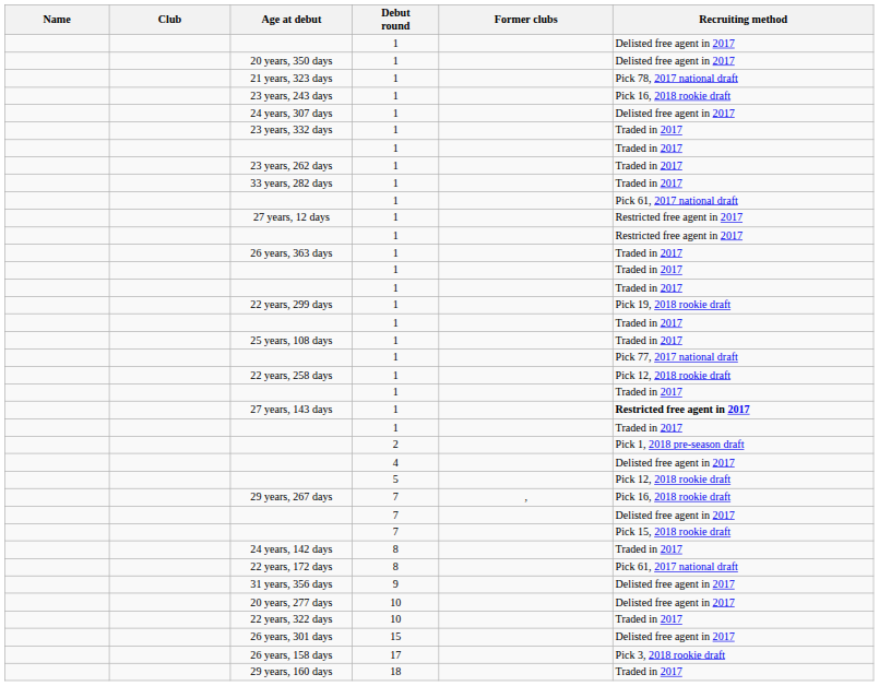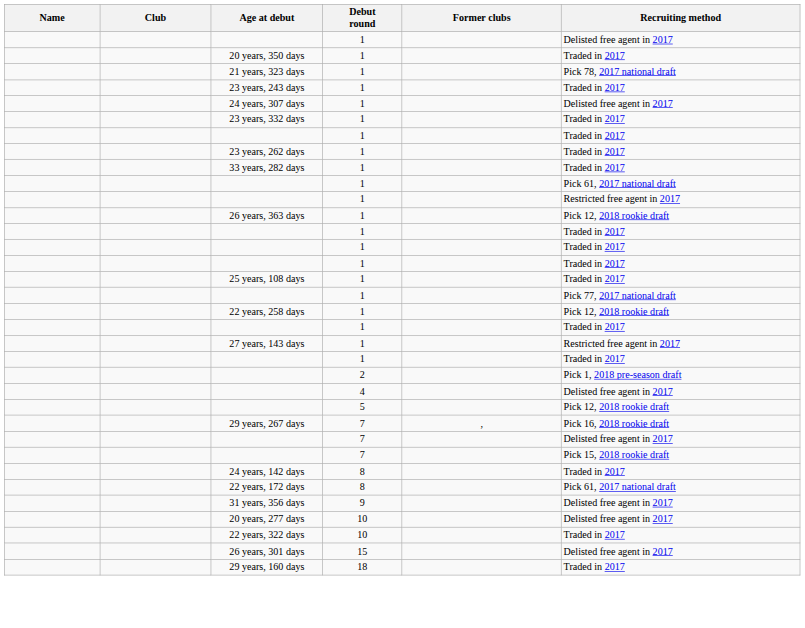 <table class="wikitable sortable" style="width:100%; text-align: center;">
 <tr style="background:#efefef;">
 <th style="width:6%;">Name</th>
 <th width=7%>Club</th>
 <th style="width:7%;">Age at debut</th>
 <th width=5%>Debut<br>round  </th>
 <th style="width:10%;">Former clubs</th>
 <th style="width:15%;">Recruiting method</th>
 </tr>
 <tr>
 <td align="left"></td>
 <td></td>
 <td></td>
 <td>1</td>
 <td></td>
 <td align="left">Delisted free agent in <a href='#'>2017</a></td>
 </tr>
 <tr>
 <td align="left"></td>
 <td></td>
 <td>20 years, 350 days</td>
 <td>1</td>
 <td></td>
-<td align="left">Delisted free agent in <a href='#'>2017</a></td>
+<td align="left">Traded in <a href='#'>2017</a></td>
 </tr>
 <tr>
 <td align="left"></td>
 <td></td>
 <td>21 years, 323 days</td>
 <td>1</td>
 <td></td>
 <td align="left">Pick 78, <a href='#'>2017 national draft</a></td>
 </tr>
 <tr>
 <td align="left"></td>
 <td></td>
 <td>23 years, 243 days</td>
 <td>1</td>
 <td></td>
-<td align="left">Pick 16, <a href='#'>2018 rookie draft</a></td>
+<td align="left">Traded in <a href='#'>2017</a></td>
 </tr>
 <tr>
 <td align="left"></td>
 <td></td>
 <td>24 years, 307 days</td>
 <td>1</td>
 <td></td>
 <td align="left">Delisted free agent in <a href='#'>2017</a></td>
 </tr>
 <tr>
 <td align="left"></td>
 <td></td>
 <td>23 years, 332 days</td>
 <td>1</td>
 <td></td>
 <td align="left">Traded in <a href='#'>2017</a></td>
 </tr>
 <tr>
 <td align="left"></td>
 <td></td>
 <td></td>
 <td>1</td>
 <td></td>
 <td align="left">Traded in <a href='#'>2017</a></td>
 </tr>
 <tr>
 <td align="left"></td>
 <td></td>
 <td>23 years, 262 days</td>
 <td>1</td>
 <td></td>
 <td align="left">Traded in <a href='#'>2017</a></td>
 </tr>
 <tr>
 <td align="left"></td>
 <td></td>
 <td>33 years, 282 days</td>
 <td>1</td>
 <td></td>
 <td align="left">Traded in <a href='#'>2017</a></td>
 </tr>
 <tr>
 <td align="left"></td>
 <td></td>
 <td></td>
 <td>1</td>
 <td></td>
 <td align="left">Pick 61, <a href='#'>2017 national draft</a></td>
 </tr>
 <tr>
 <td align="left"></td>
 <td></td>
-<td>27 years, 12 days</td>
-<td>1</td>
-<td></td>
-<td align="left">Restricted free agent in <a href='#'>2017</a></td>
-</tr>
-<tr>
-<td align="left"></td>
-<td></td>
 <td></td>
 <td>1</td>
 <td></td>
 <td align="left">Restricted free agent in <a href='#'>2017</a></td>
 </tr>
 <tr>
 <td align="left"></td>
 <td></td>
 <td>26 years, 363 days</td>
 <td>1</td>
 <td></td>
-<td align="left">Traded in <a href='#'>2017</a></td>
+<td align="left">Pick 12, <a href='#'>2018 rookie draft</a></td>
 </tr>
 <tr>
 <td align="left"></td>
 <td></td>
 <td></td>
 <td>1</td>
 <td></td>
 <td align="left">Traded in <a href='#'>2017</a></td>
 </tr>
 <tr>
 <td align="left"></td>
 <td></td>
 <td></td>
 <td>1</td>
 <td></td>
 <td align="left">Traded in <a href='#'>2017</a></td>
-</tr>
-<tr>
-<td align="left"></td>
-<td></td>
-<td>22 years, 299 days</td>
-<td>1</td>
-<td></td>
-<td align="left">Pick 19, <a href='#'>2018 rookie draft</a></td>
 </tr>
 <tr>
 <td align="left"></td>
 <td></td>
 <td></td>
 <td>1</td>
 <td></td>
 <td align="left">Traded in <a href='#'>2017</a></td>
 </tr>
 <tr>
 <td align="left"></td>
 <td></td>
 <td>25 years, 108 days</td>
 <td>1</td>
 <td></td>
 <td align="left">Traded in <a href='#'>2017</a></td>
 </tr>
 <tr>
 <td align="left"></td>
 <td></td>
 <td></td>
 <td>1</td>
 <td></td>
 <td align="left">Pick 77, <a href='#'>2017 national draft</a></td>
 </tr>
 <tr>
 <td align="left"></td>
 <td></td>
 <td>22 years, 258 days</td>
 <td>1</td>
 <td></td>
 <td align="left">Pick 12, <a href='#'>2018 rookie draft</a></td>
 </tr>
 <tr>
 <td align="left"></td>
 <td></td>
 <td></td>
 <td>1</td>
 <td></td>
 <td align="left">Traded in <a href='#'>2017</a></td>
 </tr>
 <tr>
 <td align="left"></td>
 <td></td>
 <td>27 years, 143 days</td>
 <td>1</td>
 <td></td>
-<td align="left"><strong>Restricted free agent in <a href='#'>2017</a></strong></td>
+<td align="left">Restricted free agent in <a href='#'>2017</a></td>
 </tr>
 <tr>
 <td align="left"></td>
 <td></td>
 <td></td>
 <td>1</td>
 <td></td>
 <td align="left">Traded in <a href='#'>2017</a></td>
 </tr>
 <tr>
 <td align="left"></td>
 <td></td>
 <td></td>
 <td>2</td>
 <td></td>
 <td align="left">Pick 1, <a href='#'>2018 pre-season draft</a></td>
 </tr>
 <tr>
 <td align="left"></td>
 <td></td>
 <td></td>
 <td>4</td>
 <td></td>
 <td align="left">Delisted free agent in <a href='#'>2017</a></td>
 </tr>
 <tr>
 <td align="left"></td>
 <td></td>
 <td></td>
 <td>5</td>
 <td></td>
 <td align="left">Pick 12, <a href='#'>2018 rookie draft</a></td>
 </tr>
 <tr>
 <td align="left"></td>
 <td></td>
 <td>29 years, 267 days</td>
 <td>7</td>
 <td>, </td>
 <td align="left">Pick 16, <a href='#'>2018 rookie draft</a></td>
 </tr>
 <tr>
 <td align="left"></td>
 <td></td>
 <td></td>
 <td>7</td>
 <td></td>
 <td align="left">Delisted free agent in <a href='#'>2017</a></td>
 </tr>
 <tr>
 <td align="left"></td>
 <td></td>
 <td></td>
 <td>7</td>
 <td></td>
 <td align="left">Pick 15, <a href='#'>2018 rookie draft</a></td>
 </tr>
 <tr>
 <td align="left"></td>
 <td></td>
 <td>24 years, 142 days</td>
 <td>8</td>
 <td></td>
 <td align="left">Traded in <a href='#'>2017</a></td>
 </tr>
 <tr>
 <td align="left"></td>
 <td></td>
 <td>22 years, 172 days</td>
 <td>8</td>
 <td></td>
 <td align="left">Pick 61, <a href='#'>2017 national draft</a></td>
 </tr>
 <tr>
 <td align="left"></td>
 <td></td>
 <td>31 years, 356 days</td>
 <td>9</td>
 <td></td>
 <td align="left">Delisted free agent in <a href='#'>2017</a></td>
 </tr>
 <tr>
 <td align="left"></td>
 <td></td>
 <td>20 years, 277 days</td>
 <td>10</td>
 <td></td>
 <td align="left">Delisted free agent in <a href='#'>2017</a></td>
 </tr>
 <tr>
 <td align="left"></td>
 <td></td>
 <td>22 years, 322 days</td>
 <td>10</td>
 <td></td>
 <td align="left">Traded in <a href='#'>2017</a></td>
 </tr>
 <tr>
 <td align="left"></td>
 <td></td>
 <td>26 years, 301 days</td>
 <td>15</td>
 <td></td>
 <td align="left">Delisted free agent in <a href='#'>2017</a></td>
 </tr>
 <tr>
 <td align="left"></td>
 <td></td>
-<td>26 years, 158 days</td>
-<td>17</td>
-<td></td>
-<td align="left">Pick 3, <a href='#'>2018 rookie draft</a></td>
-</tr>
-<tr>
-<td align="left"></td>
-<td></td>
 <td>29 years, 160 days</td>
 <td>18</td>
 <td></td>
 <td align="left">Traded in <a href='#'>2017</a></td>
 </tr>
 </table>
